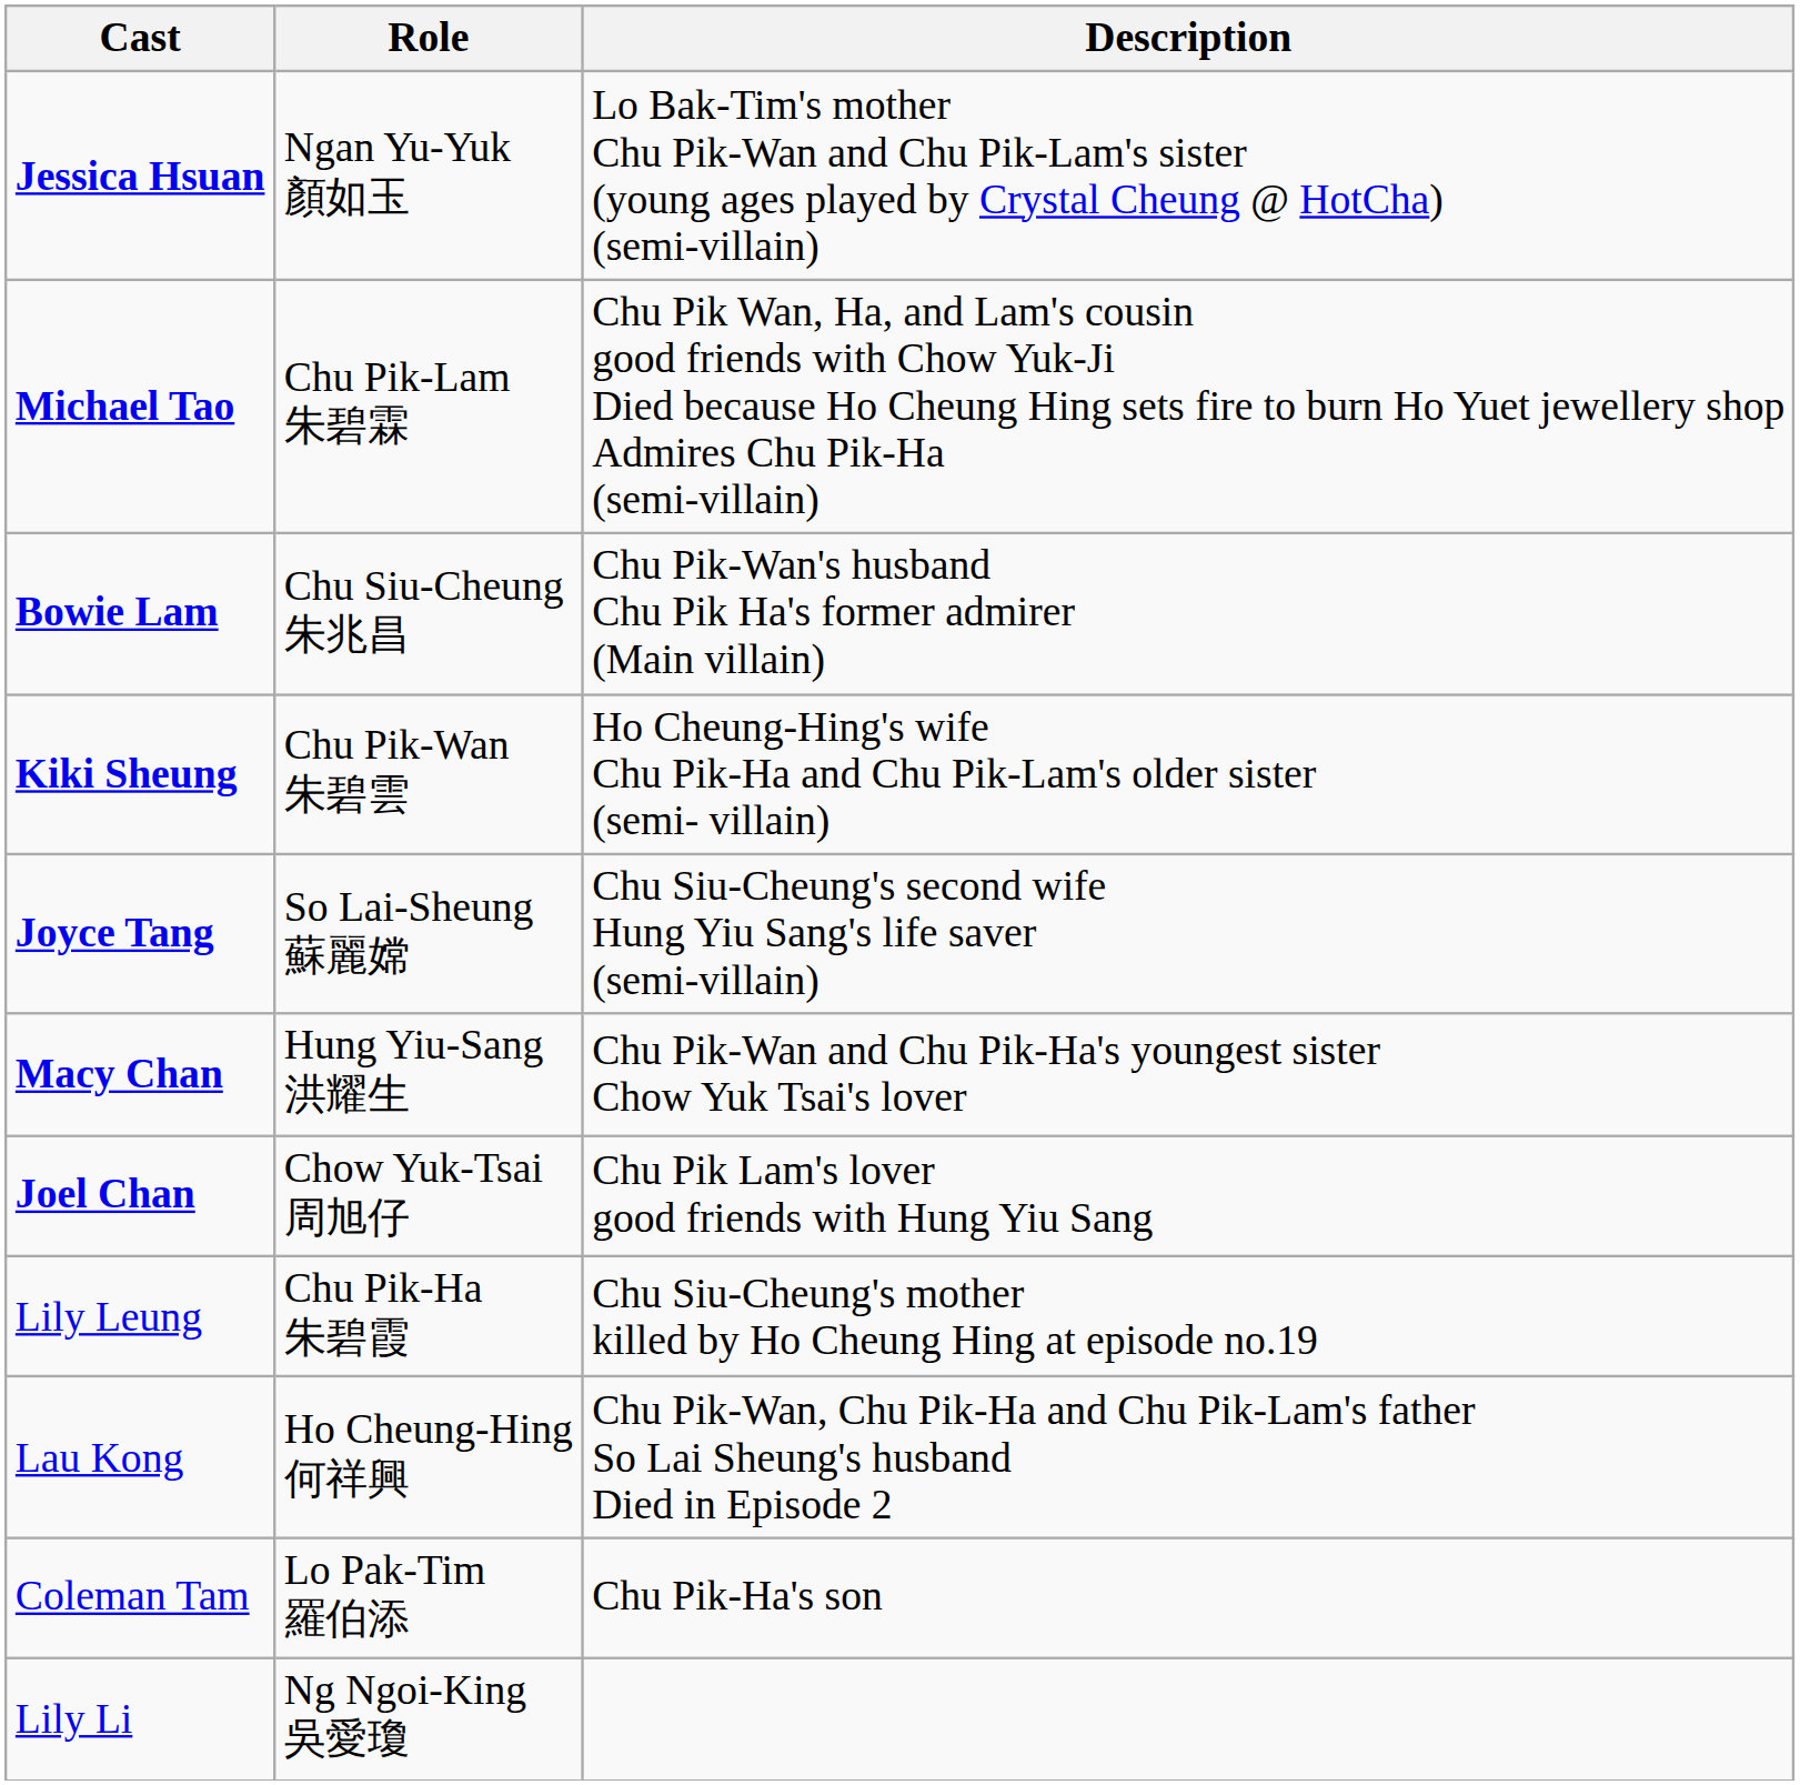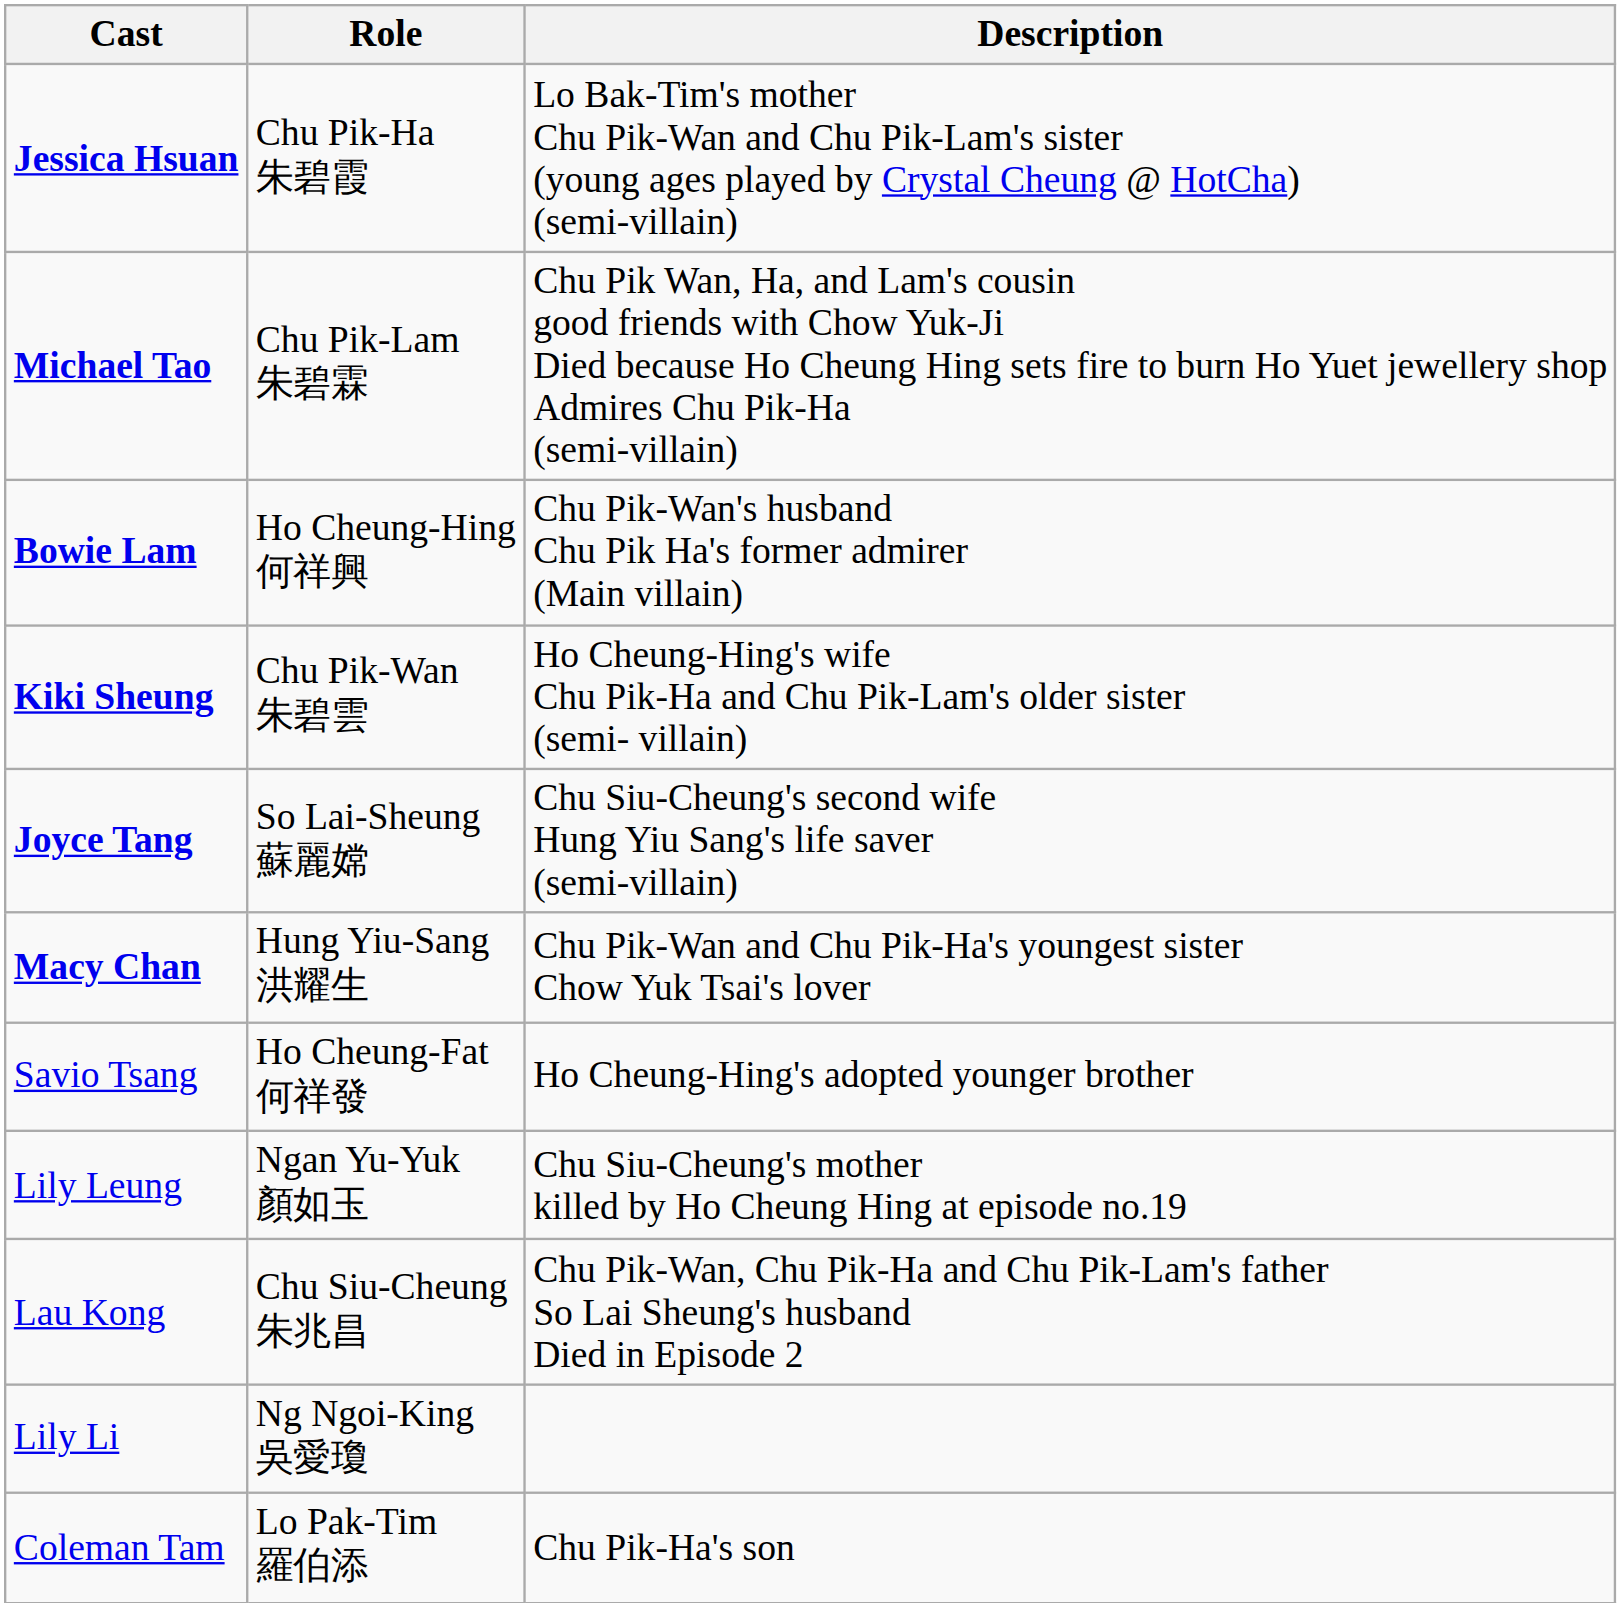 <table class="wikitable">
 <tr>
 <th>Cast</th>
 <th>Role</th>
 <th>Description</th>
 </tr>
 <tr>
 <td><strong><a href='#'>Jessica Hsuan</a></strong></td>
-<td>Ngan Yu-Yuk <br> 顏如玉</td>
+<td>Chu Pik-Ha <br> 朱碧霞</td>
 <td>Lo Bak-Tim's mother <br> Chu Pik-Wan and Chu Pik-Lam's sister <br> (young ages played by <a href='#'>Crystal Cheung</a> @ <a href='#'>HotCha</a>)<br>(semi-villain)</td>
 </tr>
 <tr>
 <td><strong><a href='#'>Michael Tao</a></strong></td>
 <td>Chu Pik-Lam <br> 朱碧霖</td>
 <td>Chu Pik Wan, Ha, and Lam's cousin <br> good friends with Chow Yuk-Ji <br> Died because Ho Cheung Hing sets fire to burn Ho Yuet jewellery shop <br> Admires Chu Pik-Ha<br>(semi-villain)</td>
 </tr>
 <tr>
 <td><strong><a href='#'>Bowie Lam</a></strong></td>
-<td>Chu Siu-Cheung <br> 朱兆昌</td>
+<td>Ho Cheung-Hing <br> 何祥興</td>
 <td>Chu Pik-Wan's husband <br> Chu Pik Ha's former admirer<br>(Main villain)<br></td>
 </tr>
 <tr>
 <td><strong><a href='#'>Kiki Sheung</a></strong></td>
 <td>Chu Pik-Wan <br> 朱碧雲</td>
 <td>Ho Cheung-Hing's wife <br> Chu Pik-Ha and Chu Pik-Lam's older sister<br>(semi- villain)</td>
 </tr>
 <tr>
 <td><strong><a href='#'>Joyce Tang</a></strong></td>
 <td>So Lai-Sheung <br> 蘇麗嫦</td>
 <td>Chu Siu-Cheung's second wife <br> Hung Yiu Sang's life saver<br>(semi-villain)</td>
 </tr>
 <tr>
 <td><strong><a href='#'>Macy Chan</a></strong></td>
 <td>Hung Yiu-Sang <br> 洪耀生</td>
 <td>Chu Pik-Wan and Chu Pik-Ha's youngest sister <br> Chow Yuk Tsai's lover</td>
 </tr>
 <tr>
-<td><strong><a href='#'>Joel Chan</a></strong></td>
-<td>Chow Yuk-Tsai <br> 周旭仔</td>
-<td>Chu Pik Lam's lover <br> good friends with Hung Yiu Sang</td>
+<td><a href='#'>Savio Tsang</a></td>
+<td>Ho Cheung-Fat <br> 何祥發</td>
+<td>Ho Cheung-Hing's adopted younger brother</td>
 </tr>
 <tr>
 <td><a href='#'>Lily Leung</a></td>
-<td>Chu Pik-Ha <br> 朱碧霞</td>
+<td>Ngan Yu-Yuk <br> 顏如玉</td>
 <td>Chu Siu-Cheung's mother <br> killed by Ho Cheung Hing at episode no.19</td>
 </tr>
 <tr>
 <td><a href='#'>Lau Kong</a></td>
-<td>Ho Cheung-Hing <br> 何祥興</td>
+<td>Chu Siu-Cheung <br> 朱兆昌</td>
 <td>Chu Pik-Wan, Chu Pik-Ha and Chu Pik-Lam's father <br> So Lai Sheung's husband <br> Died in Episode 2</td>
+</tr>
+<tr>
+<td><a href='#'>Lily Li</a></td>
+<td>Ng Ngoi-King <br> 吳愛瓊</td>
+<td></td>
 </tr>
 <tr>
 <td><a href='#'>Coleman Tam</a></td>
 <td>Lo Pak-Tim <br>羅伯添</td>
 <td>Chu Pik-Ha's son</td>
 </tr>
-<tr>
-<td><a href='#'>Lily Li</a></td>
-<td>Ng Ngoi-King <br> 吳愛瓊</td>
-<td></td>
-</tr>
 </table>
